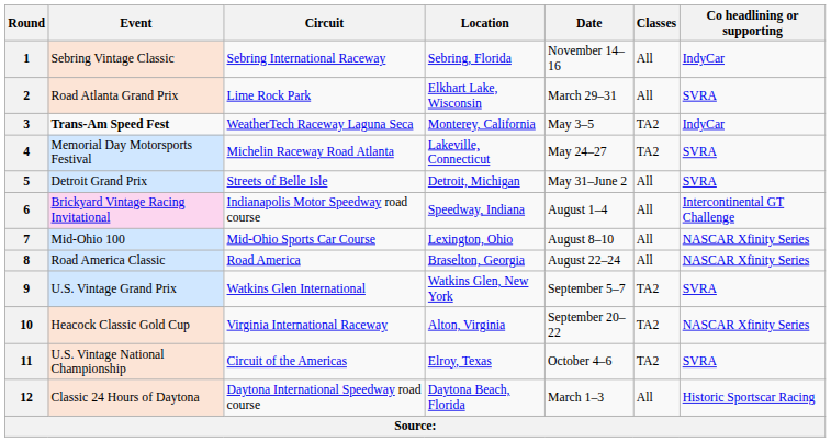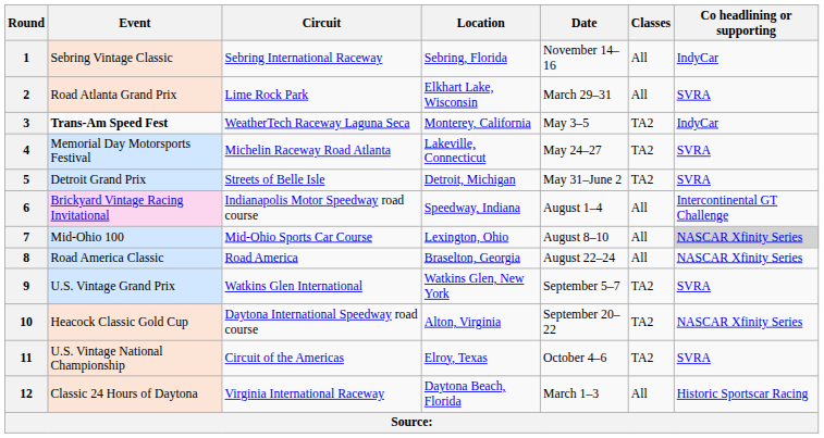 <table class="wikitable" style="font-size: 85%;">
 <tr>
 <th>Round</th>
 <th>Event</th>
 <th>Circuit</th>
 <th>Location</th>
 <th>Date</th>
 <th>Classes</th>
 <th>Co headlining or supporting</th>
 </tr>
 <tr>
 <th>1</th>
 <td style="background:#fce4d6;">Sebring Vintage Classic</td>
 <td> <a href='#'>Sebring International Raceway</a></td>
 <td><a href='#'>Sebring, Florida</a></td>
 <td>November 14–16</td>
 <td>All</td>
 <td><a href='#'>IndyCar</a></td>
 </tr>
 <tr>
 <th>2</th>
 <td style="background:#fce4d6;">Road Atlanta Grand Prix</td>
 <td> <a href='#'>Lime Rock Park</a></td>
 <td><a href='#'>Elkhart Lake, Wisconsin</a></td>
 <td>March 29–31</td>
 <td>All</td>
 <td><a href='#'>SVRA</a></td>
 </tr>
 <tr>
 <th>3</th>
 <td><strong>Trans-Am Speed Fest</strong></td>
 <td> <a href='#'>WeatherTech Raceway Laguna Seca</a></td>
 <td><a href='#'>Monterey, California</a></td>
 <td>May 3–5</td>
 <td>TA2</td>
 <td><a href='#'>IndyCar</a></td>
 </tr>
 <tr>
 <th>4</th>
 <td style="background:#D0E7FF;">Memorial Day Motorsports Festival</td>
 <td> <a href='#'>Michelin Raceway Road Atlanta</a></td>
 <td><a href='#'>Lakeville, Connecticut</a></td>
 <td>May 24–27</td>
 <td>TA2</td>
 <td><a href='#'>SVRA</a></td>
 </tr>
 <tr>
 <th>5</th>
 <td style="background:#D0E7FF;">Detroit Grand Prix</td>
 <td> <a href='#'>Streets of Belle Isle</a></td>
 <td><a href='#'>Detroit, Michigan</a></td>
 <td>May 31–June 2</td>
-<td>All</td>
+<td>TA2</td>
 <td><a href='#'>SVRA</a></td>
 </tr>
 <tr>
 <th>6</th>
 <td style="background:#fcd6ef;"><a href='#'>Brickyard Vintage Racing Invitational</a></td>
 <td> <a href='#'>Indianapolis Motor Speedway</a> road course</td>
 <td><a href='#'>Speedway, Indiana</a></td>
 <td>August 1–4</td>
 <td>All</td>
 <td><a href='#'>Intercontinental GT Challenge</a></td>
 </tr>
 <tr>
 <th>7</th>
 <td style="background:#D0E7FF;">Mid-Ohio 100</td>
 <td> <a href='#'>Mid-Ohio Sports Car Course</a></td>
 <td><a href='#'>Lexington, Ohio</a></td>
 <td>August 8–10</td>
 <td>All</td>
-<td><a href='#'>NASCAR Xfinity Series</a></td>
+<td style="background: lightgrey;"><a href='#'>NASCAR Xfinity Series</a></td>
 </tr>
 <tr>
 <th>8</th>
 <td style="background:#D0E7FF;">Road America Classic</td>
 <td> <a href='#'>Road America</a></td>
 <td><a href='#'>Braselton, Georgia</a></td>
 <td>August 22–24</td>
 <td>All</td>
 <td><a href='#'>NASCAR Xfinity Series</a></td>
 </tr>
 <tr>
 <th>9</th>
 <td style="background:#D0E7FF;">U.S. Vintage Grand Prix</td>
 <td> <a href='#'>Watkins Glen International</a></td>
 <td><a href='#'>Watkins Glen, New York</a></td>
 <td>September 5–7</td>
 <td>TA2</td>
 <td><a href='#'>SVRA</a></td>
 </tr>
 <tr>
 <th>10</th>
 <td style="background:#fce4d6;">Heacock Classic Gold Cup</td>
-<td> <a href='#'>Virginia International Raceway</a></td>
+<td> <a href='#'>Daytona International Speedway</a> road course</td>
 <td><a href='#'>Alton, Virginia</a></td>
 <td>September 20–22</td>
 <td>TA2</td>
 <td><a href='#'>NASCAR Xfinity Series</a></td>
 </tr>
 <tr>
 <th>11</th>
 <td style="background:#fce4d6;">U.S. Vintage National Championship</td>
 <td> <a href='#'>Circuit of the Americas</a></td>
 <td><a href='#'>Elroy, Texas</a></td>
 <td>October 4–6</td>
 <td>TA2</td>
 <td><a href='#'>SVRA</a></td>
 </tr>
 <tr>
 <th>12</th>
 <td style="background:#fce4d6;">Classic 24 Hours of Daytona</td>
-<td> <a href='#'>Daytona International Speedway</a> road course</td>
+<td> <a href='#'>Virginia International Raceway</a></td>
 <td><a href='#'>Daytona Beach, Florida</a></td>
 <td>March 1–3</td>
 <td>All</td>
 <td><a href='#'>Historic Sportscar Racing</a></td>
 </tr>
 <tr>
 <th colspan=7>Source:</th>
 </tr>
 </table>
